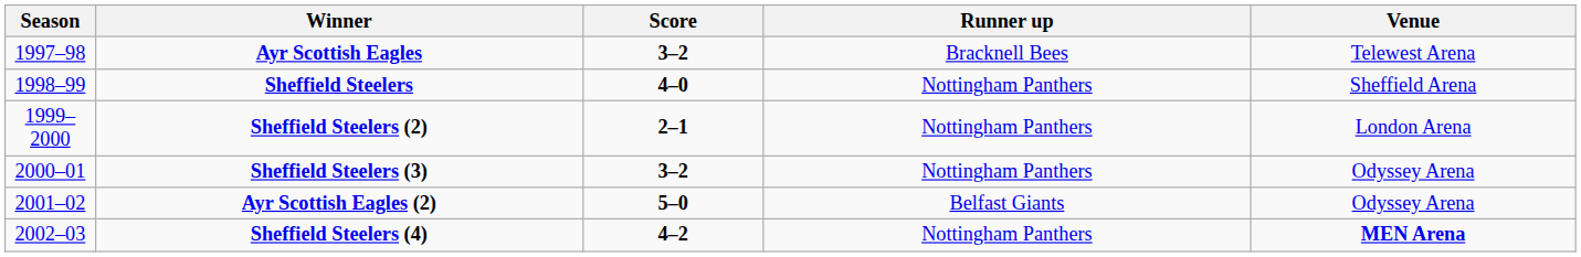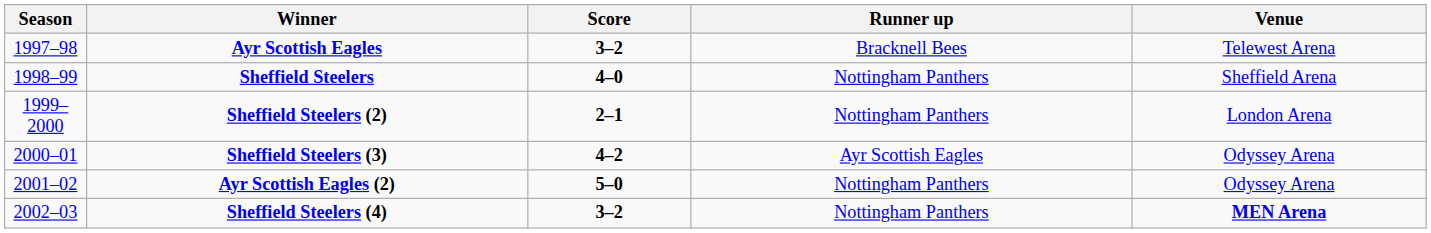 <table class="wikitable" style="text-align: center;">
 <tr>
 <th width=5%>Season</th>
 <th width=27%>Winner</th>
 <th width=10%>Score</th>
 <th width=27%>Runner up</th>
 <th width=18%>Venue</th>
 </tr>
 <tr>
 <td><a href='#'>1997–98</a></td>
 <td><strong><a href='#'>Ayr Scottish Eagles</a></strong></td>
 <td><strong>3–2</strong></td>
 <td><a href='#'>Bracknell Bees</a></td>
 <td><a href='#'>Telewest Arena</a></td>
 </tr>
 <tr>
 <td><a href='#'>1998–99</a></td>
 <td><strong><a href='#'>Sheffield Steelers</a></strong></td>
 <td><strong>4–0</strong></td>
 <td><a href='#'>Nottingham Panthers</a></td>
 <td><a href='#'>Sheffield Arena</a></td>
 </tr>
 <tr>
 <td><a href='#'>1999–2000</a></td>
 <td><strong><a href='#'>Sheffield Steelers</a> (2)</strong></td>
 <td><strong>2–1</strong></td>
 <td><a href='#'>Nottingham Panthers</a></td>
 <td><a href='#'>London Arena</a></td>
 </tr>
 <tr>
 <td><a href='#'>2000–01</a></td>
 <td><strong><a href='#'>Sheffield Steelers</a> (3)</strong></td>
-<td><strong>3–2</strong></td>
-<td><a href='#'>Nottingham Panthers</a></td>
+<td><strong>4–2</strong></td>
+<td><a href='#'>Ayr Scottish Eagles</a></td>
 <td><a href='#'>Odyssey Arena</a></td>
 </tr>
 <tr>
 <td><a href='#'>2001–02</a></td>
 <td><strong><a href='#'>Ayr Scottish Eagles</a> (2)</strong></td>
 <td><strong>5–0</strong></td>
-<td><a href='#'>Belfast Giants</a></td>
+<td><a href='#'>Nottingham Panthers</a></td>
 <td><a href='#'>Odyssey Arena</a></td>
 </tr>
 <tr>
 <td><a href='#'>2002–03</a></td>
 <td><strong><a href='#'>Sheffield Steelers</a> (4)</strong></td>
-<td><strong>4–2</strong></td>
+<td><strong>3–2</strong></td>
 <td><a href='#'>Nottingham Panthers</a></td>
 <td><strong><a href='#'>MEN Arena</a></strong></td>
 </tr>
 </table>
